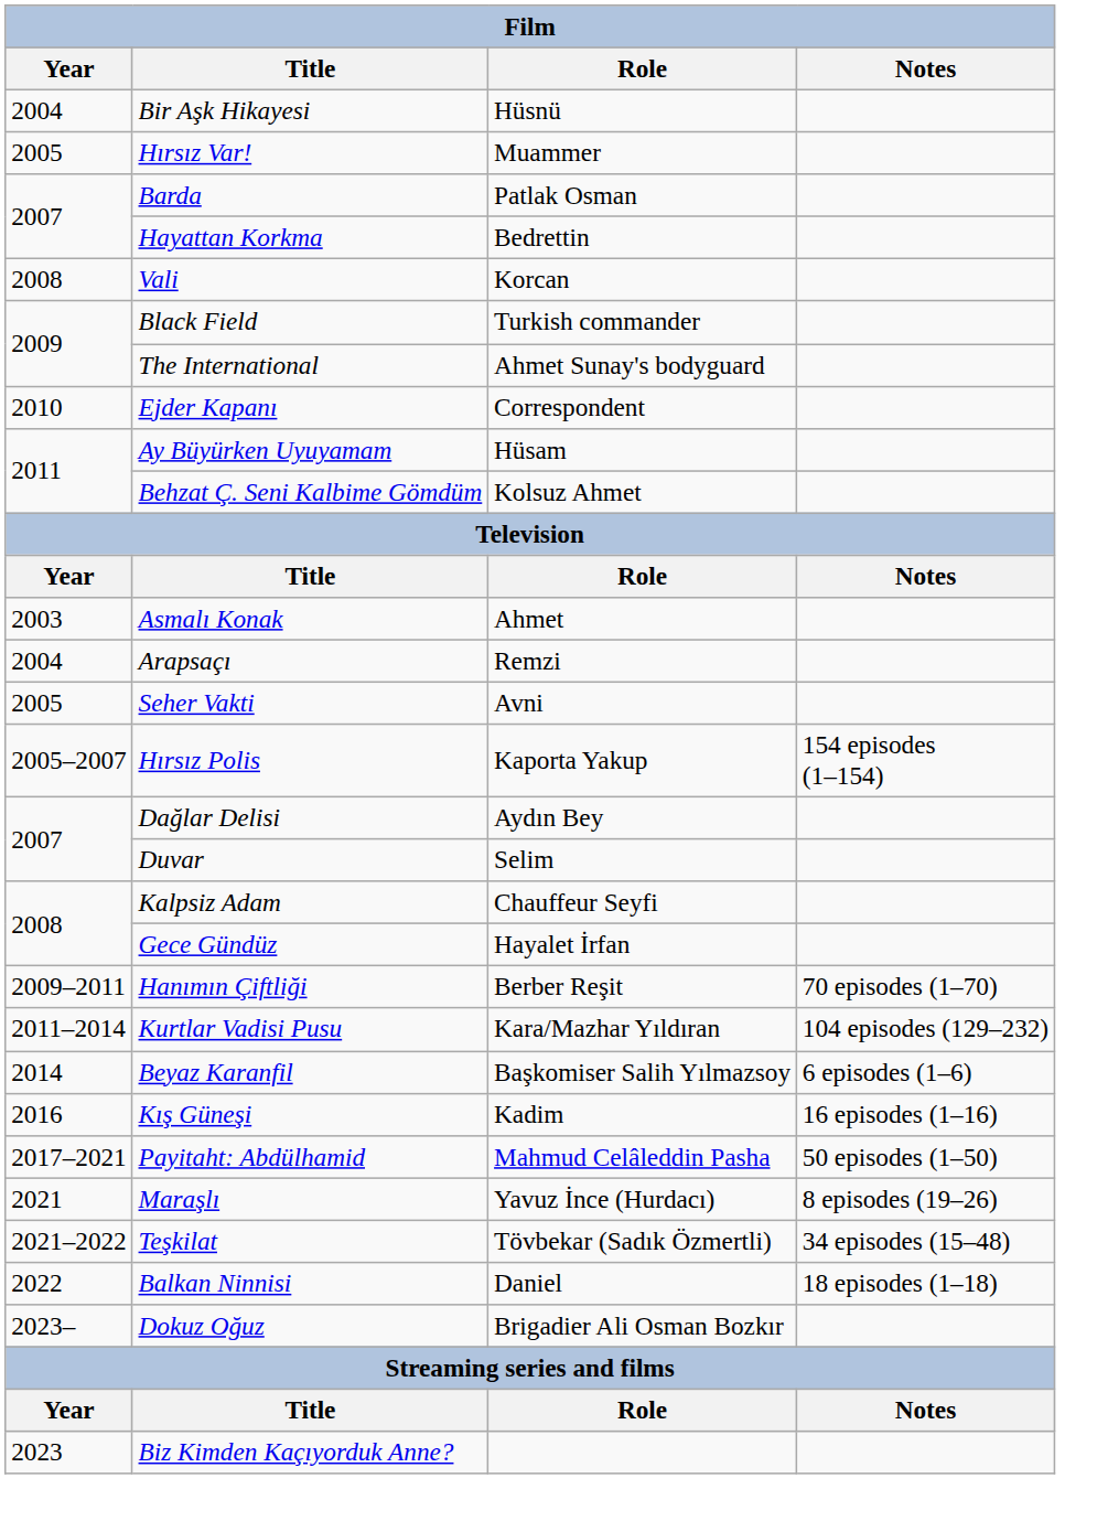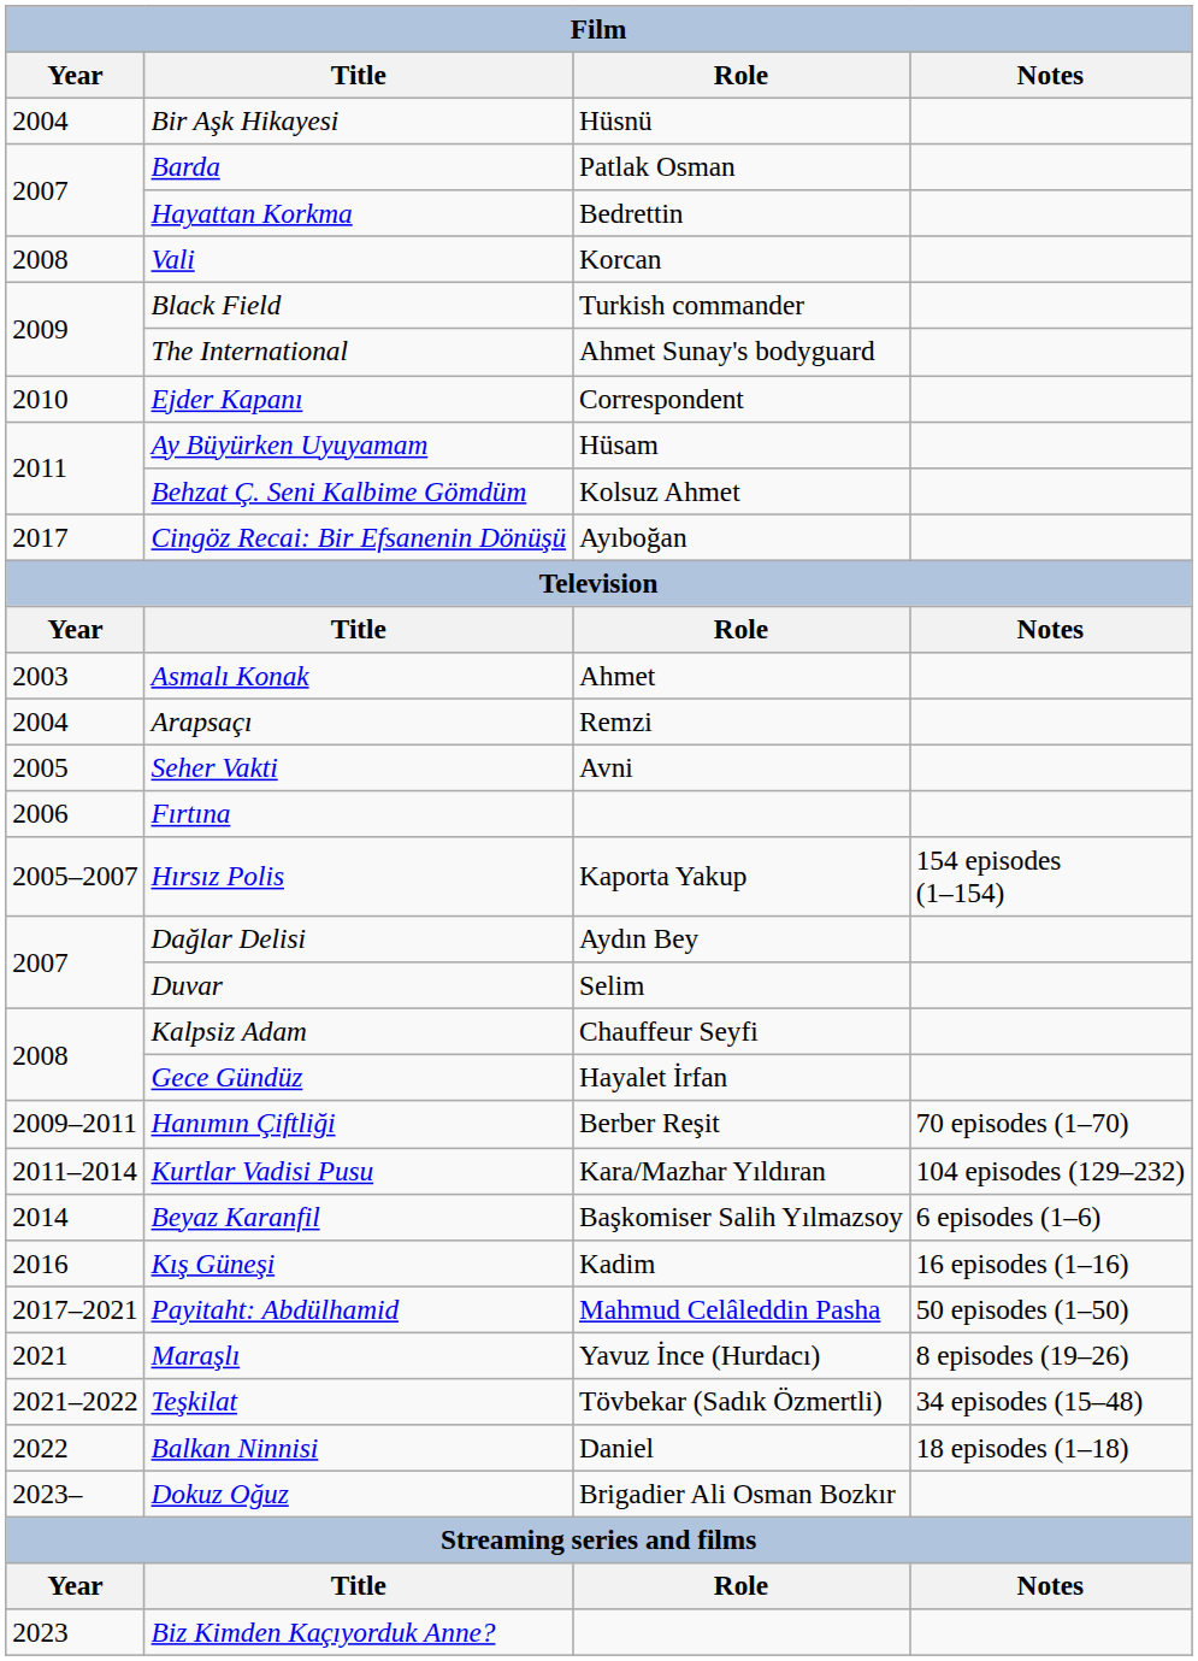 <table class="wikitable plainrowheaders sortable" style="margin-right: 0; font-size: 95%;">
 <tr bgcolor="#CCCCCC" align="center">
 <th colspan="4" style="background: LightSteelBlue;">Film</th>
 </tr>
 <tr bgcolor="#CCCCCC" align="center">
 <th>Year</th>
 <th>Title</th>
 <th>Role</th>
 <th>Notes</th>
 </tr>
 <tr>
 <td>2004</td>
 <td><em>Bir Aşk Hikayesi</em></td>
 <td>Hüsnü</td>
-<td></td>
-</tr>
-<tr>
-<td>2005</td>
-<td><em><a href='#'>Hırsız Var!</a></em></td>
-<td>Muammer</td>
 <td></td>
 </tr>
 <tr>
 <td rowspan="2">2007</td>
 <td><em><a href='#'>Barda</a></em></td>
 <td>Patlak Osman</td>
 <td></td>
 </tr>
 <tr>
 <td><em><a href='#'>Hayattan Korkma</a></em></td>
 <td>Bedrettin</td>
 <td></td>
 </tr>
 <tr>
 <td>2008</td>
 <td><a href='#'><em>Vali</em></a></td>
 <td>Korcan</td>
 <td></td>
 </tr>
 <tr>
 <td rowspan="2">2009</td>
 <td><em>Black Field</em></td>
 <td>Turkish commander</td>
 <td></td>
 </tr>
 <tr>
 <td><em>The International</em></td>
 <td>Ahmet Sunay's bodyguard</td>
 <td></td>
 </tr>
 <tr>
 <td>2010</td>
 <td><em><a href='#'>Ejder Kapanı</a></em></td>
 <td>Correspondent</td>
 <td></td>
 </tr>
 <tr>
 <td rowspan="2">2011</td>
 <td><em><a href='#'>Ay Büyürken Uyuyamam</a></em></td>
 <td>Hüsam</td>
 <td></td>
 </tr>
 <tr>
 <td><em><a href='#'>Behzat Ç. Seni Kalbime Gömdüm</a></em></td>
 <td>Kolsuz Ahmet</td>
 <td></td>
 </tr>
 <tr>
+<td>2017</td>
+<td><em><a href='#'>Cingöz Recai: Bir Efsanenin Dönüşü</a></em></td>
+<td>Ayıboğan</td>
+<td></td>
+</tr>
+<tr>
 <th colspan="4" style="background: LightSteelBlue;">Television</th>
 </tr>
 <tr bgcolor="#CCCCCC" align="center">
 <th>Year</th>
 <th>Title</th>
 <th>Role</th>
 <th>Notes</th>
 </tr>
 <tr>
 <td>2003</td>
 <td><em><a href='#'>Asmalı Konak</a></em></td>
 <td>Ahmet</td>
 <td></td>
 </tr>
 <tr>
 <td>2004</td>
 <td><em>Arapsaçı</em></td>
 <td>Remzi</td>
 <td></td>
 </tr>
 <tr>
 <td>2005</td>
 <td><em><a href='#'>Seher Vakti</a></em></td>
 <td>Avni</td>
+<td></td>
+</tr>
+<tr>
+<td>2006</td>
+<td><a href='#'><em>Fırtına</em></a></td>
+<td></td>
 <td></td>
 </tr>
 <tr>
 <td>2005–2007</td>
 <td><em><a href='#'>Hırsız Polis</a></em></td>
 <td>Kaporta Yakup</td>
 <td>154 episodes<br>(1–154)</td>
 </tr>
 <tr>
 <td rowspan="2">2007</td>
 <td><em>Dağlar Delisi</em></td>
 <td>Aydın Bey</td>
 <td></td>
 </tr>
 <tr>
 <td><em>Duvar</em></td>
 <td>Selim</td>
 <td></td>
 </tr>
 <tr>
 <td rowspan="2">2008</td>
 <td><em>Kalpsiz Adam</em></td>
 <td>Chauffeur Seyfi</td>
 <td></td>
 </tr>
 <tr>
 <td><em><a href='#'>Gece Gündüz</a></em></td>
 <td>Hayalet İrfan</td>
 <td></td>
 </tr>
 <tr>
 <td>2009–2011</td>
 <td><a href='#'><em>Hanımın Çiftliği</em></a></td>
 <td>Berber Reşit</td>
 <td>70 episodes (1–70)</td>
 </tr>
 <tr>
 <td>2011–2014</td>
 <td><em><a href='#'>Kurtlar Vadisi Pusu</a></em></td>
 <td>Kara/Mazhar Yıldıran</td>
 <td>104 episodes (129–232)</td>
 </tr>
 <tr>
 <td>2014</td>
 <td><em><a href='#'>Beyaz Karanfil</a></em></td>
 <td>Başkomiser Salih Yılmazsoy</td>
 <td>6 episodes (1–6)</td>
 </tr>
 <tr>
 <td>2016</td>
 <td><em><a href='#'>Kış Güneşi</a></em></td>
 <td>Kadim</td>
 <td>16 episodes (1–16)</td>
 </tr>
 <tr>
 <td>2017–2021</td>
 <td><em><a href='#'>Payitaht: Abdülhamid</a></em></td>
 <td><a href='#'>Mahmud Celâleddin Pasha</a></td>
 <td>50 episodes (1–50)</td>
 </tr>
 <tr>
 <td>2021</td>
 <td><a href='#'><em>Maraşlı</em></a></td>
 <td>Yavuz İnce (Hurdacı)</td>
 <td>8 episodes (19–26)</td>
 </tr>
 <tr>
 <td>2021–2022</td>
 <td><em><a href='#'>Teşkilat</a></em></td>
 <td>Tövbekar (Sadık Özmertli)</td>
 <td>34 episodes (15–48)</td>
 </tr>
 <tr>
 <td>2022</td>
 <td><em><a href='#'>Balkan Ninnisi</a></em></td>
 <td>Daniel</td>
 <td>18 episodes (1–18)</td>
 </tr>
 <tr>
 <td>2023–</td>
 <td><em><a href='#'>Dokuz Oğuz</a></em></td>
 <td>Brigadier Ali Osman Bozkır</td>
 <td></td>
 </tr>
 <tr>
 <th colspan="4" style="background: LightSteelBlue;">Streaming series and films</th>
 </tr>
 <tr bgcolor="#CCCCCC" align="center">
 <th>Year</th>
 <th>Title</th>
 <th>Role</th>
 <th>Notes</th>
 </tr>
 <tr>
 <td>2023</td>
 <td><em><a href='#'>Biz Kimden Kaçıyorduk Anne?</a></em></td>
 <td></td>
 <td></td>
 </tr>
 </table>
